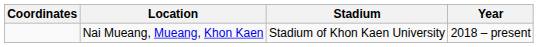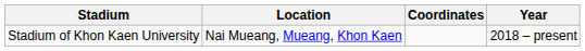 <table class="wikitable sortable">
 <tr>
+<th>Stadium</th>
+<th>Location</th>
 <th>Coordinates</th>
-<th>Location</th>
-<th>Stadium</th>
 <th>Year</th>
 </tr>
 <tr>
+<td>Stadium of Khon Kaen University</td>
+<td>Nai Mueang, <a href='#'>Mueang</a>, <a href='#'>Khon Kaen</a></td>
 <td></td>
-<td>Nai Mueang, <a href='#'>Mueang</a>, <a href='#'>Khon Kaen</a></td>
-<td>Stadium of Khon Kaen University</td>
 <td>2018 – present</td>
 </tr>
 </table>
